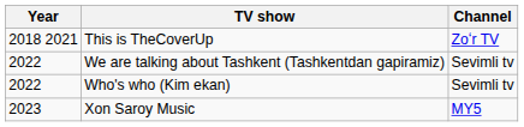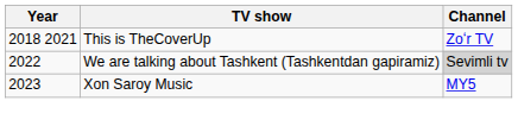 <table class = "wikitable sortable">
 <tr>
 <th>Year</th>
 <th>TV show</th>
 <th>Channel</th>
 </tr>
 <tr>
 <td rowspan=1>2018 2021</td>
 <td>This is TheCoverUp</td>
 <td><a href='#'>Zoʻr TV</a></td>
 </tr>
 <tr>
 <td>2022</td>
 <td>We are talking about Tashkent (Tashkentdan gapiramiz)</td>
-<td>Sevimli tv</td>
-</tr>
-<tr>
-<td>2022</td>
-<td>Who's who (Kim ekan)</td>
-<td>Sevimli tv</td>
+<td style="background: lightgrey;">Sevimli tv</td>
 </tr>
 <tr>
 <td>2023</td>
 <td>Xon Saroy Music</td>
 <td><a href='#'>MY5</a></td>
 </tr>
 </table>
